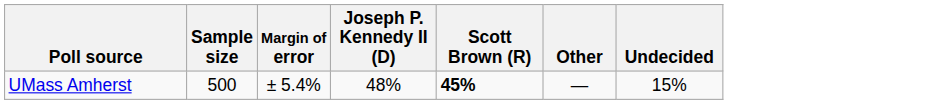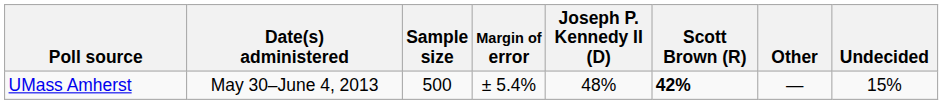 <table class="wikitable">
 <tr valign= bottom>
 <th style="width:160px;">Poll source</th>
+<th style="width:190px;">Date(s)<br>administered</th>
 <th class=small>Sample<br>size</th>
 <th><small>Margin of</small><br>error</th>
 <th style="width:90px;">Joseph P.<br>Kennedy II (D)</th>
 <th style="width:90px;">Scott<br>Brown (R)</th>
 <th style="width:60px;">Other</th>
 <th style="width:90px;">Undecided</th>
 </tr>
 <tr>
 <td><a href='#'>UMass Amherst</a></td>
+<td align=center>May 30–June 4, 2013</td>
 <td align=center>500</td>
 <td align=center>± 5.4%</td>
 <td align=center>48%</td>
-<td><strong>45%</strong></td>
+<td><strong>42%</strong></td>
 <td align=center>—</td>
 <td align=center>15%</td>
 </tr>
 </table>
